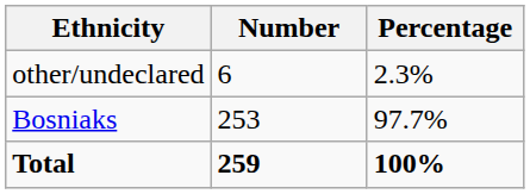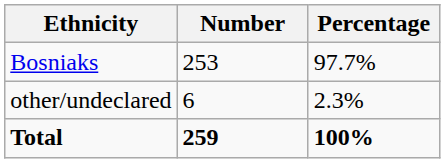 <table class="wikitable">
 <tr>
 <th width="100px">Ethnicity</th>
 <th width="80px">Number</th>
 <th width="80px">Percentage</th>
 </tr>
 <tr>
+<td><a href='#'>Bosniaks</a></td>
+<td>253</td>
+<td>97.7%</td>
+</tr>
+<tr>
 <td>other/undeclared</td>
 <td>6</td>
 <td>2.3%</td>
-</tr>
-<tr>
-<td><a href='#'>Bosniaks</a></td>
-<td>253</td>
-<td>97.7%</td>
 </tr>
 <tr>
 <td><strong>Total</strong></td>
 <td><strong>259</strong></td>
 <td><strong>100%</strong></td>
 </tr>
 </table>
